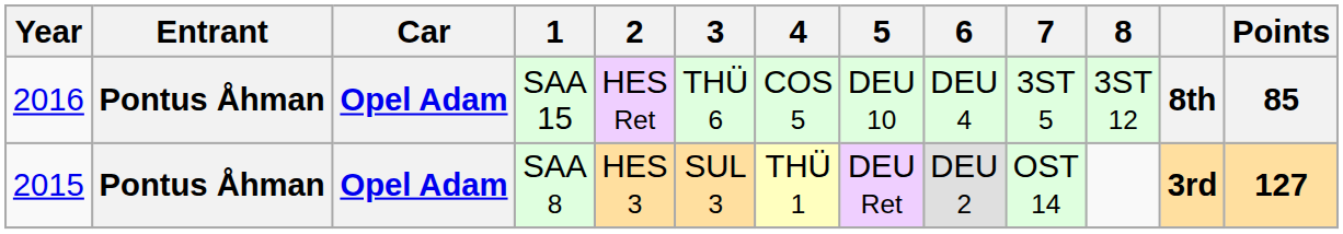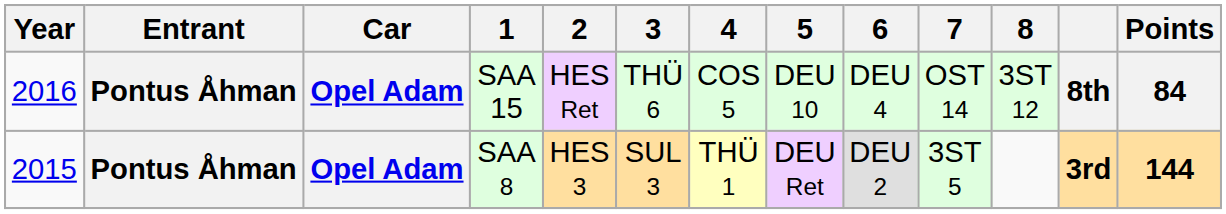 <table class="wikitable" border="1" style="text-align:center; font-size:90%;">
 <tr>
 <th>Year</th>
 <th>Entrant</th>
 <th>Car</th>
 <th>1</th>
 <th>2</th>
 <th>3</th>
 <th>4</th>
 <th>5</th>
 <th>6</th>
 <th>7</th>
 <th>8</th>
 <th></th>
 <th>Points</th>
 </tr>
 <tr>
 <td><a href='#'>2016</a></td>
 <th>Pontus Åhman</th>
 <th><a href='#'>Opel Adam</a></th>
 <td style="background:#dfffdf;">SAA<br>15</td>
 <td style="background:#efcfff;">HES<br><small>Ret</small></td>
 <td style="background:#dfffdf;">THÜ<br><small>6</small></td>
 <td style="background:#dfffdf;">COS<br><small>5</small></td>
 <td style="background:#dfffdf;">DEU<br><small>10</small></td>
 <td style="background:#dfffdf;">DEU<br><small>4</small></td>
-<td style="background:#dfffdf;">3ST<br><small>5</small></td>
+<td style="background:#dfffdf;">OST<br><small>14</small></td>
 <td style="background:#dfffdf;">3ST<br><small>12</small></td>
 <th>8th</th>
-<th>85</th>
+<th>84</th>
 </tr>
 <tr>
 <td><a href='#'>2015</a></td>
 <th>Pontus Åhman</th>
 <th><a href='#'>Opel Adam</a></th>
 <td style="background:#dfffdf;">SAA<br><small>8</small></td>
 <td style="background:#ffdf9f;">HES<br><small>3</small></td>
 <td style="background:#ffdf9f;">SUL<br><small>3</small></td>
 <td style="background:#ffffbf;">THÜ<br><small>1</small></td>
 <td style="background:#efcfff;">DEU<br><small>Ret</small></td>
 <td style="background:#dfdfdf;">DEU<br><small>2</small></td>
-<td style="background:#dfffdf;">OST<br><small>14</small></td>
+<td style="background:#dfffdf;">3ST<br><small>5</small></td>
 <td></td>
 <td style="background:#FFDF9F;"><strong>3rd</strong></td>
-<td style="background:#FFDF9F;"><strong>127</strong></td>
+<td style="background:#FFDF9F;"><strong>144</strong></td>
 </tr>
 <tr>
 </tr>
 </table>
